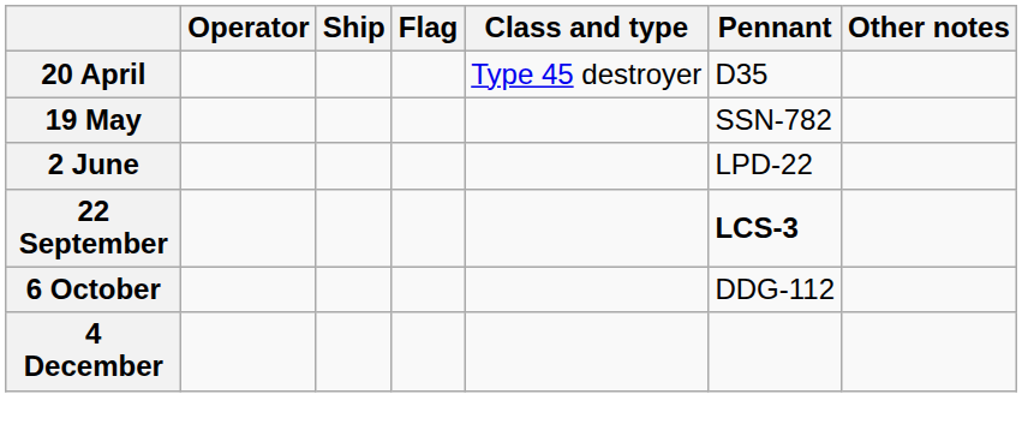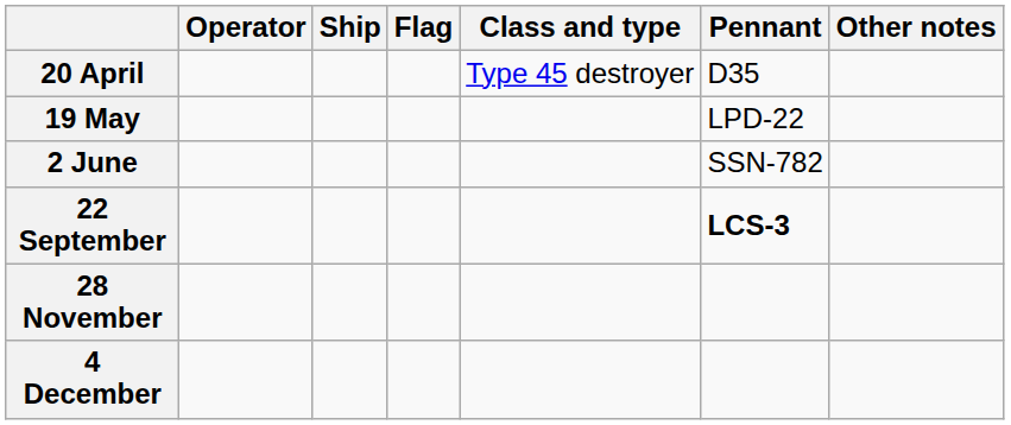 <table Class="wikitable">
 <tr>
 <th width="90"></th>
 <th>Operator</th>
 <th>Ship</th>
 <th>Flag</th>
 <th>Class and type</th>
 <th>Pennant</th>
 <th>Other notes</th>
 </tr>
 <tr ---->
 <th>20 April</th>
 <td></td>
 <td><strong></strong></td>
 <td></td>
 <td><a href='#'>Type 45</a> destroyer</td>
 <td>D35</td>
 <td></td>
 </tr>
 <tr ---->
 <th>19 May</th>
 <td></td>
 <td><strong></strong></td>
 <td></td>
 <td></td>
-<td>SSN-782</td>
+<td>LPD-22</td>
 <td></td>
 </tr>
 <tr ---->
 <th>2 June</th>
 <td></td>
 <td><strong></strong></td>
 <td></td>
 <td></td>
-<td>LPD-22</td>
+<td>SSN-782</td>
 <td></td>
 </tr>
 <tr ---->
 <th>22 September</th>
 <td></td>
 <td><strong></strong></td>
 <td></td>
 <td></td>
 <td><strong>LCS-3</strong></td>
 <td></td>
 </tr>
 <tr ---->
-<th>6 October</th>
+<th>28 November</th>
 <td></td>
 <td><strong></strong></td>
 <td></td>
 <td></td>
-<td>DDG-112</td>
+<td></td>
 <td></td>
 </tr>
 <tr ---->
 <th>4 December</th>
 <td></td>
 <td><strong></strong></td>
 <td></td>
 <td></td>
 <td></td>
 <td></td>
 </tr>
 </table>
